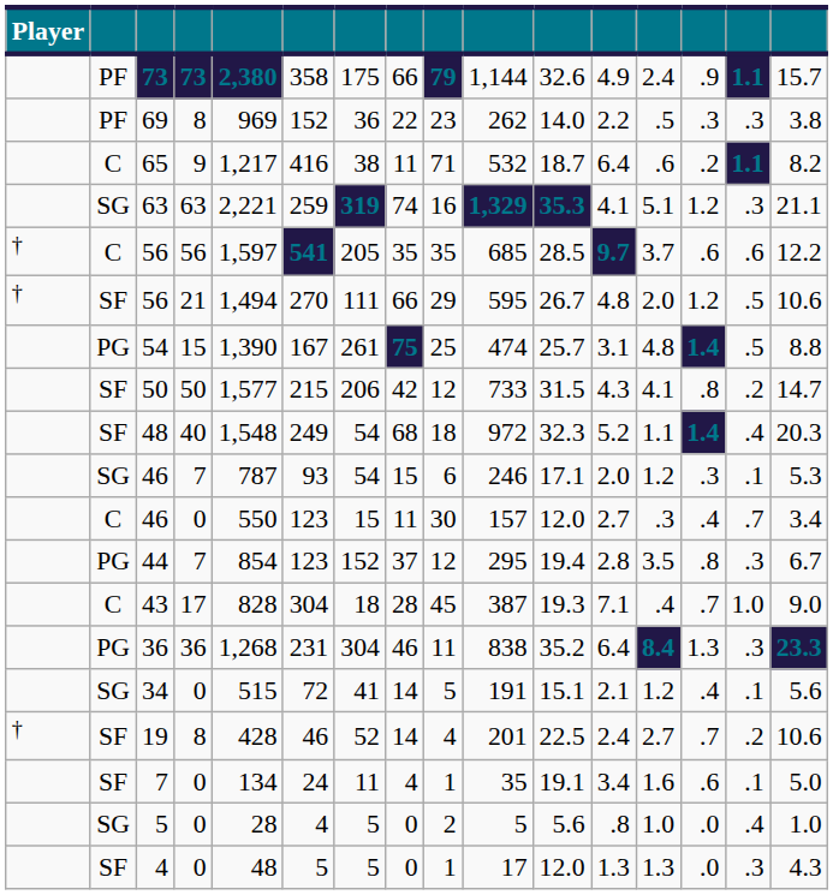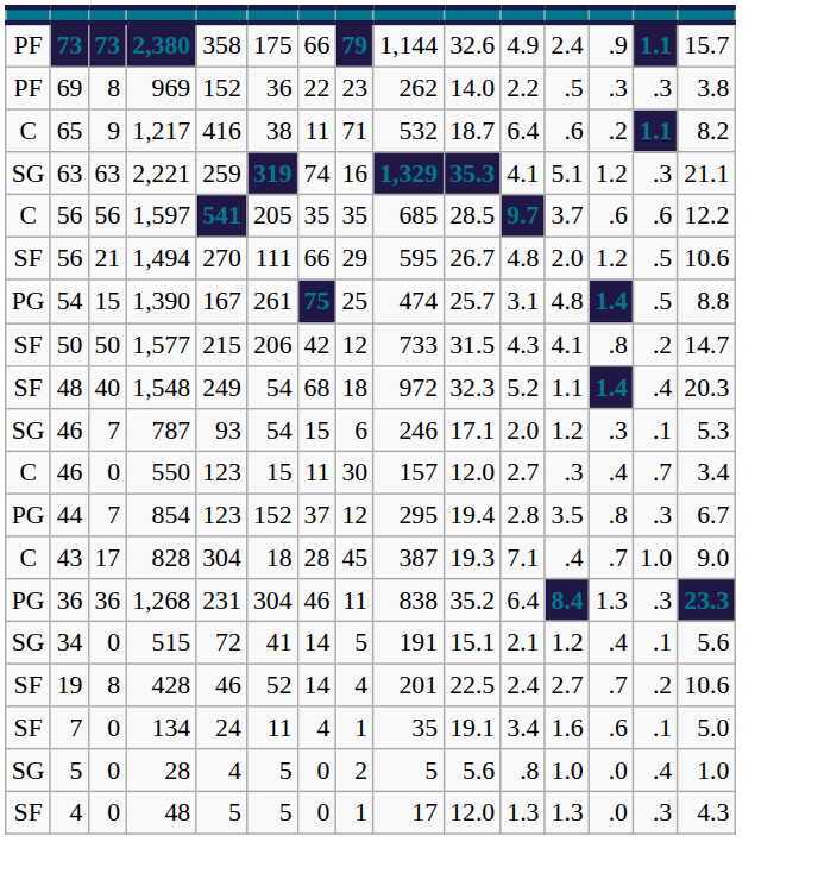 <table class="wikitable sortable" style="font-size: 95%; text-align:right;">
 <tr>
-<th style="background:#00778B; color:#FFFFFF; border-top:#211747 3px solid; border-bottom:#211747 3px solid;">Player</th>
 <th style="background:#00778B; color:#FFFFFF; border-top:#211747 3px solid; border-bottom:#211747 3px solid;"></th>
 <th style="background:#00778B; color:#FFFFFF; border-top:#211747 3px solid; border-bottom:#211747 3px solid;"></th>
 <th style="background:#00778B; color:#FFFFFF; border-top:#211747 3px solid; border-bottom:#211747 3px solid;"></th>
 <th style="background:#00778B; color:#FFFFFF; border-top:#211747 3px solid; border-bottom:#211747 3px solid;"></th>
 <th style="background:#00778B; color:#FFFFFF; border-top:#211747 3px solid; border-bottom:#211747 3px solid;"></th>
 <th style="background:#00778B; color:#FFFFFF; border-top:#211747 3px solid; border-bottom:#211747 3px solid;"></th>
 <th style="background:#00778B; color:#FFFFFF; border-top:#211747 3px solid; border-bottom:#211747 3px solid;"></th>
 <th style="background:#00778B; color:#FFFFFF; border-top:#211747 3px solid; border-bottom:#211747 3px solid;"></th>
 <th style="background:#00778B; color:#FFFFFF; border-top:#211747 3px solid; border-bottom:#211747 3px solid;"></th>
 <th style="background:#00778B; color:#FFFFFF; border-top:#211747 3px solid; border-bottom:#211747 3px solid;"></th>
 <th style="background:#00778B; color:#FFFFFF; border-top:#211747 3px solid; border-bottom:#211747 3px solid;"></th>
 <th style="background:#00778B; color:#FFFFFF; border-top:#211747 3px solid; border-bottom:#211747 3px solid;"></th>
 <th style="background:#00778B; color:#FFFFFF; border-top:#211747 3px solid; border-bottom:#211747 3px solid;"></th>
 <th style="background:#00778B; color:#FFFFFF; border-top:#211747 3px solid; border-bottom:#211747 3px solid;"></th>
 <th style="background:#00778B; color:#FFFFFF; border-top:#211747 3px solid; border-bottom:#211747 3px solid;"></th>
 </tr>
 <tr>
-<td style="text-align:left;"></td>
 <td style="text-align:center;">PF</td>
 <td style="background:#211747; color:#00778B;"><strong>73</strong></td>
 <td style="background:#211747; color:#00778B;"><strong>73</strong></td>
 <td style="background:#211747; color:#00778B;"><strong>2,380</strong></td>
 <td>358</td>
 <td>175</td>
 <td>66</td>
 <td style="background:#211747; color:#00778B;"><strong>79</strong></td>
 <td>1,144</td>
 <td>32.6</td>
 <td>4.9</td>
 <td>2.4</td>
 <td>.9</td>
 <td style="background:#211747; color:#00778B;"><strong>1.1</strong></td>
 <td>15.7</td>
 </tr>
 <tr>
-<td style="text-align:left;"></td>
 <td style="text-align:center;">PF</td>
 <td>69</td>
 <td>8</td>
 <td>969</td>
 <td>152</td>
 <td>36</td>
 <td>22</td>
 <td>23</td>
 <td>262</td>
 <td>14.0</td>
 <td>2.2</td>
 <td>.5</td>
 <td>.3</td>
 <td>.3</td>
 <td>3.8</td>
 </tr>
 <tr>
-<td style="text-align:left;"></td>
 <td style="text-align:center;">C</td>
 <td>65</td>
 <td>9</td>
 <td>1,217</td>
 <td>416</td>
 <td>38</td>
 <td>11</td>
 <td>71</td>
 <td>532</td>
 <td>18.7</td>
 <td>6.4</td>
 <td>.6</td>
 <td>.2</td>
 <td style="background:#211747; color:#00778B;"><strong>1.1</strong></td>
 <td>8.2</td>
 </tr>
 <tr>
-<td style="text-align:left;"></td>
 <td style="text-align:center;">SG</td>
 <td>63</td>
 <td>63</td>
 <td>2,221</td>
 <td>259</td>
 <td style="background:#211747; color:#00778B;"><strong>319</strong></td>
 <td>74</td>
 <td>16</td>
 <td style="background:#211747; color:#00778B;"><strong>1,329</strong></td>
 <td style="background:#211747; color:#00778B;"><strong>35.3</strong></td>
 <td>4.1</td>
 <td>5.1</td>
 <td>1.2</td>
 <td>.3</td>
 <td>21.1</td>
 </tr>
 <tr>
-<td style="text-align:left;"><sup>†</sup></td>
 <td style="text-align:center;">C</td>
 <td>56</td>
 <td>56</td>
 <td>1,597</td>
 <td style="background:#211747; color:#00778B;"><strong>541</strong></td>
 <td>205</td>
 <td>35</td>
 <td>35</td>
 <td>685</td>
 <td>28.5</td>
 <td style="background:#211747; color:#00778B;"><strong>9.7</strong></td>
 <td>3.7</td>
 <td>.6</td>
 <td>.6</td>
 <td>12.2</td>
 </tr>
 <tr>
-<td style="text-align:left;"><sup>†</sup></td>
 <td style="text-align:center;">SF</td>
 <td>56</td>
 <td>21</td>
 <td>1,494</td>
 <td>270</td>
 <td>111</td>
 <td>66</td>
 <td>29</td>
 <td>595</td>
 <td>26.7</td>
 <td>4.8</td>
 <td>2.0</td>
 <td>1.2</td>
 <td>.5</td>
 <td>10.6</td>
 </tr>
 <tr>
-<td style="text-align:left;"></td>
 <td style="text-align:center;">PG</td>
 <td>54</td>
 <td>15</td>
 <td>1,390</td>
 <td>167</td>
 <td>261</td>
 <td style="background:#211747; color:#00778B;"><strong>75</strong></td>
 <td>25</td>
 <td>474</td>
 <td>25.7</td>
 <td>3.1</td>
 <td>4.8</td>
 <td style="background:#211747; color:#00778B;"><strong>1.4</strong></td>
 <td>.5</td>
 <td>8.8</td>
 </tr>
 <tr>
-<td style="text-align:left;"></td>
 <td style="text-align:center;">SF</td>
 <td>50</td>
 <td>50</td>
 <td>1,577</td>
 <td>215</td>
 <td>206</td>
 <td>42</td>
 <td>12</td>
 <td>733</td>
 <td>31.5</td>
 <td>4.3</td>
 <td>4.1</td>
 <td>.8</td>
 <td>.2</td>
 <td>14.7</td>
 </tr>
 <tr>
-<td style="text-align:left;"></td>
 <td style="text-align:center;">SF</td>
 <td>48</td>
 <td>40</td>
 <td>1,548</td>
 <td>249</td>
 <td>54</td>
 <td>68</td>
 <td>18</td>
 <td>972</td>
 <td>32.3</td>
 <td>5.2</td>
 <td>1.1</td>
 <td style="background:#211747; color:#00778B;"><strong>1.4</strong></td>
 <td>.4</td>
 <td>20.3</td>
 </tr>
 <tr>
-<td style="text-align:left;"></td>
 <td style="text-align:center;">SG</td>
 <td>46</td>
 <td>7</td>
 <td>787</td>
 <td>93</td>
 <td>54</td>
 <td>15</td>
 <td>6</td>
 <td>246</td>
 <td>17.1</td>
 <td>2.0</td>
 <td>1.2</td>
 <td>.3</td>
 <td>.1</td>
 <td>5.3</td>
 </tr>
 <tr>
-<td style="text-align:left;"></td>
 <td style="text-align:center;">C</td>
 <td>46</td>
 <td>0</td>
 <td>550</td>
 <td>123</td>
 <td>15</td>
 <td>11</td>
 <td>30</td>
 <td>157</td>
 <td>12.0</td>
 <td>2.7</td>
 <td>.3</td>
 <td>.4</td>
 <td>.7</td>
 <td>3.4</td>
 </tr>
 <tr>
-<td style="text-align:left;"></td>
 <td style="text-align:center;">PG</td>
 <td>44</td>
 <td>7</td>
 <td>854</td>
 <td>123</td>
 <td>152</td>
 <td>37</td>
 <td>12</td>
 <td>295</td>
 <td>19.4</td>
 <td>2.8</td>
 <td>3.5</td>
 <td>.8</td>
 <td>.3</td>
 <td>6.7</td>
 </tr>
 <tr>
-<td style="text-align:left;"></td>
 <td style="text-align:center;">C</td>
 <td>43</td>
 <td>17</td>
 <td>828</td>
 <td>304</td>
 <td>18</td>
 <td>28</td>
 <td>45</td>
 <td>387</td>
 <td>19.3</td>
 <td>7.1</td>
 <td>.4</td>
 <td>.7</td>
 <td>1.0</td>
 <td>9.0</td>
 </tr>
 <tr>
-<td style="text-align:left;"></td>
 <td style="text-align:center;">PG</td>
 <td>36</td>
 <td>36</td>
 <td>1,268</td>
 <td>231</td>
 <td>304</td>
 <td>46</td>
 <td>11</td>
 <td>838</td>
 <td>35.2</td>
 <td>6.4</td>
 <td style="background:#211747; color:#00778B;"><strong>8.4</strong></td>
 <td>1.3</td>
 <td>.3</td>
 <td style="background:#211747; color:#00778B;"><strong>23.3</strong></td>
 </tr>
 <tr>
-<td style="text-align:left;"></td>
 <td style="text-align:center;">SG</td>
 <td>34</td>
 <td>0</td>
 <td>515</td>
 <td>72</td>
 <td>41</td>
 <td>14</td>
 <td>5</td>
 <td>191</td>
 <td>15.1</td>
 <td>2.1</td>
 <td>1.2</td>
 <td>.4</td>
 <td>.1</td>
 <td>5.6</td>
 </tr>
 <tr>
-<td style="text-align:left;"><sup>†</sup></td>
 <td style="text-align:center;">SF</td>
 <td>19</td>
 <td>8</td>
 <td>428</td>
 <td>46</td>
 <td>52</td>
 <td>14</td>
 <td>4</td>
 <td>201</td>
 <td>22.5</td>
 <td>2.4</td>
 <td>2.7</td>
 <td>.7</td>
 <td>.2</td>
 <td>10.6</td>
 </tr>
 <tr>
-<td style="text-align:left;"></td>
 <td style="text-align:center;">SF</td>
 <td>7</td>
 <td>0</td>
 <td>134</td>
 <td>24</td>
 <td>11</td>
 <td>4</td>
 <td>1</td>
 <td>35</td>
 <td>19.1</td>
 <td>3.4</td>
 <td>1.6</td>
 <td>.6</td>
 <td>.1</td>
 <td>5.0</td>
 </tr>
 <tr>
-<td style="text-align:left;"></td>
 <td style="text-align:center;">SG</td>
 <td>5</td>
 <td>0</td>
 <td>28</td>
 <td>4</td>
 <td>5</td>
 <td>0</td>
 <td>2</td>
 <td>5</td>
 <td>5.6</td>
 <td>.8</td>
 <td>1.0</td>
 <td>.0</td>
 <td>.4</td>
 <td>1.0</td>
 </tr>
 <tr>
-<td style="text-align:left;"></td>
 <td style="text-align:center;">SF</td>
 <td>4</td>
 <td>0</td>
 <td>48</td>
 <td>5</td>
 <td>5</td>
 <td>0</td>
 <td>1</td>
 <td>17</td>
 <td>12.0</td>
 <td>1.3</td>
 <td>1.3</td>
 <td>.0</td>
 <td>.3</td>
 <td>4.3</td>
 </tr>
 </table>
